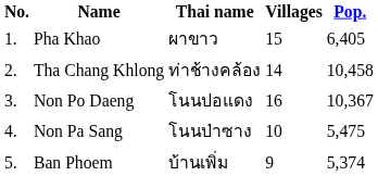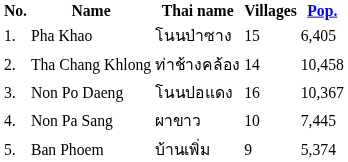 <table>
 <tr>
 <th>No.</th>
 <th>Name</th>
 <th>Thai name</th>
 <th>Villages</th>
 <th><a href='#'>Pop.</a></th>
 </tr>
 <tr>
 <td>1.</td>
 <td>Pha Khao</td>
-<td>ผาขาว</td>
+<td>โนนป่าซาง</td>
 <td>15</td>
 <td>6,405</td>
 <td></td>
 </tr>
 <tr>
 <td>2.</td>
 <td>Tha Chang Khlong</td>
 <td>ท่าช้างคล้อง</td>
 <td>14</td>
 <td>10,458</td>
 <td></td>
 </tr>
 <tr>
 <td>3.</td>
 <td>Non Po Daeng</td>
 <td>โนนปอแดง</td>
 <td>16</td>
 <td>10,367</td>
 <td></td>
 </tr>
 <tr>
 <td>4.</td>
 <td>Non Pa Sang</td>
-<td>โนนป่าซาง</td>
+<td>ผาขาว</td>
 <td>10</td>
-<td>5,475</td>
+<td>7,445</td>
 <td></td>
 </tr>
 <tr>
 <td>5.</td>
 <td>Ban Phoem</td>
 <td>บ้านเพิ่ม</td>
 <td>9</td>
 <td>5,374</td>
 <td></td>
 </tr>
 </table>
